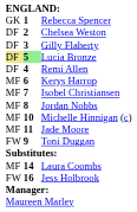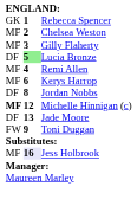 <table style="font-size: 90%" cellspacing="0" cellpadding="0" align="center">
 <tr>
 <td colspan="4"><br><strong>ENGLAND:</strong></td>
 </tr>
 <tr>
 <th width="25"></th>
 <th width="25"></th>
 </tr>
 <tr>
 <td>GK</td>
 <td><strong>1</strong></td>
 <td><a href='#'>Rebecca Spencer</a></td>
 </tr>
 <tr>
-<td>DF</td>
+<td>MF</td>
 <td><strong>2</strong></td>
 <td><a href='#'>Chelsea Weston</a></td>
 </tr>
 <tr>
-<td>DF</td>
+<td>MF</td>
 <td><strong>3</strong></td>
 <td><a href='#'>Gilly Flaherty</a></td>
 </tr>
 <tr>
-<td style="background: khaki;">DF</td>
+<td>DF</td>
 <td style="background: lightgreen;"><strong>5</strong></td>
 <td><a href='#'>Lucia Bronze</a></td>
 </tr>
 <tr>
-<td>DF</td>
+<td>MF</td>
 <td><strong>4</strong></td>
 <td><a href='#'>Remi Allen</a></td>
 </tr>
 <tr>
 <td>MF</td>
 <td><strong>6</strong></td>
 <td><a href='#'>Kerys Harrop</a></td>
 </tr>
 <tr>
-<td>MF</td>
-<td><strong>7</strong></td>
-<td><a href='#'>Isobel Christiansen</a></td>
-<td></td>
-<td></td>
-</tr>
-<tr>
-<td>MF</td>
+<td>DF</td>
 <td><strong>8</strong></td>
 <td><a href='#'>Jordan Nobbs</a></td>
 </tr>
 <tr>
-<td>MF</td>
-<td><strong>10</strong></td>
+<td><strong>MF</strong></td>
+<td><strong>12</strong></td>
 <td><a href='#'>Michelle Hinnigan</a> (<a href='#'>c</a>)</td>
 <td></td>
 <td></td>
 </tr>
 <tr>
-<td>MF</td>
-<td><strong>11</strong></td>
+<td>DF</td>
+<td><strong>13</strong></td>
 <td><a href='#'>Jade Moore</a></td>
 <td></td>
 <td></td>
 </tr>
 <tr>
 <td>FW</td>
 <td><strong>9</strong></td>
 <td><a href='#'>Toni Duggan</a></td>
 </tr>
 <tr>
 <td colspan=3><strong>Substitutes:</strong></td>
 </tr>
 <tr>
 <td>MF</td>
-<td><strong>14</strong></td>
-<td><a href='#'>Laura Coombs</a></td>
-<td></td>
-<td></td>
-</tr>
-<tr>
-<td>FW</td>
-<td><strong>16</strong></td>
+<td style="background: lavender;"><strong>16</strong></td>
 <td><a href='#'>Jess Holbrook</a></td>
 <td></td>
 <td></td>
 </tr>
 <tr>
 <td colspan=3><strong>Manager:</strong></td>
 </tr>
 <tr>
 <td colspan="4"><a href='#'>Maureen Marley</a></td>
 </tr>
 <tr>
 </tr>
 </table>
